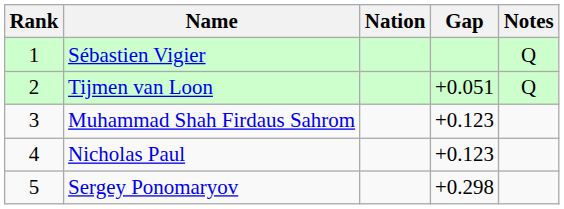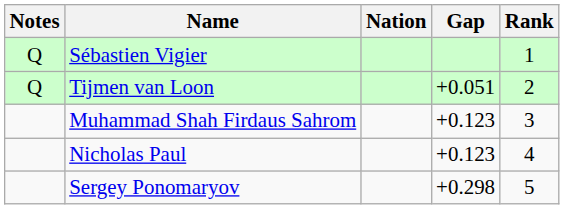 <table class="wikitable sortable" style="text-align:center">
 <tr>
-<th>Rank</th>
+<th>Notes</th>
 <th>Name</th>
 <th>Nation</th>
 <th>Gap</th>
-<th>Notes</th>
+<th>Rank</th>
 </tr>
 <tr bgcolor=ccffcc>
-<td>1</td>
+<td>Q</td>
 <td align=left><a href='#'>Sébastien Vigier</a></td>
 <td align=left></td>
 <td></td>
-<td>Q</td>
+<td>1</td>
 </tr>
 <tr bgcolor=ccffcc>
-<td>2</td>
+<td>Q</td>
 <td align=left><a href='#'>Tijmen van Loon</a></td>
 <td align=left></td>
 <td>+0.051</td>
-<td>Q</td>
+<td>2</td>
 </tr>
 <tr>
-<td>3</td>
+<td></td>
 <td align=left><a href='#'>Muhammad Shah Firdaus Sahrom</a></td>
 <td align=left></td>
 <td>+0.123</td>
-<td></td>
+<td>3</td>
 </tr>
 <tr>
-<td>4</td>
+<td></td>
 <td align=left><a href='#'>Nicholas Paul</a></td>
 <td align=left></td>
 <td>+0.123</td>
-<td></td>
+<td>4</td>
 </tr>
 <tr>
-<td>5</td>
+<td></td>
 <td align=left><a href='#'>Sergey Ponomaryov</a></td>
 <td align=left></td>
 <td>+0.298</td>
-<td></td>
+<td>5</td>
 </tr>
 </table>
